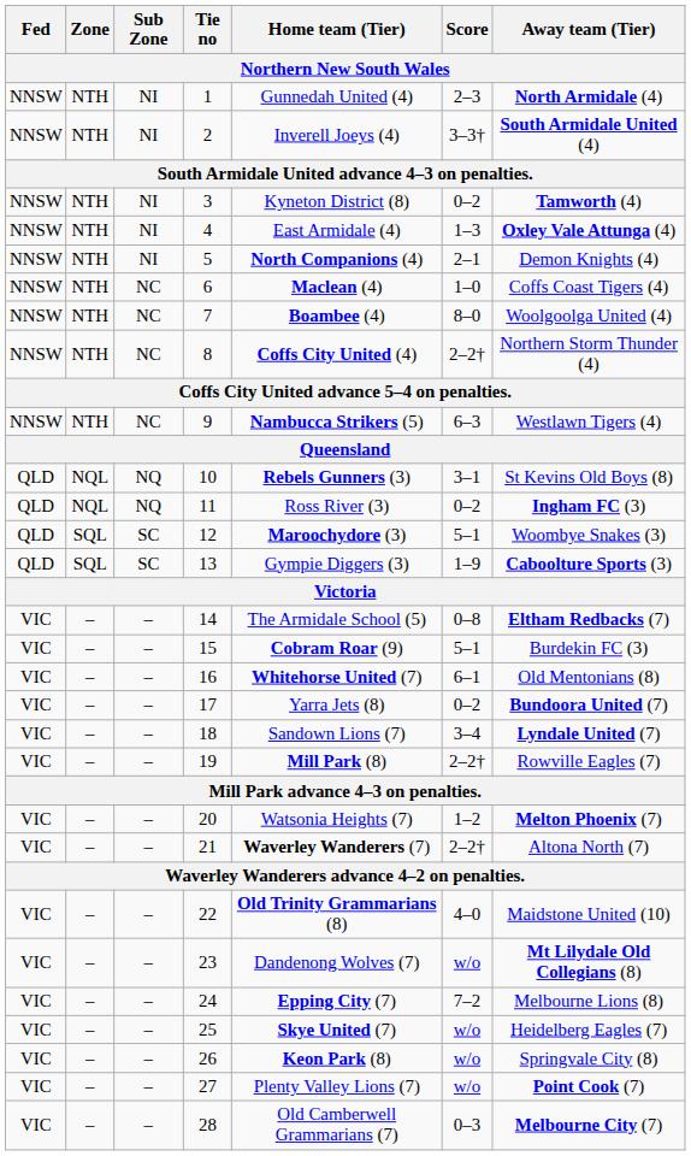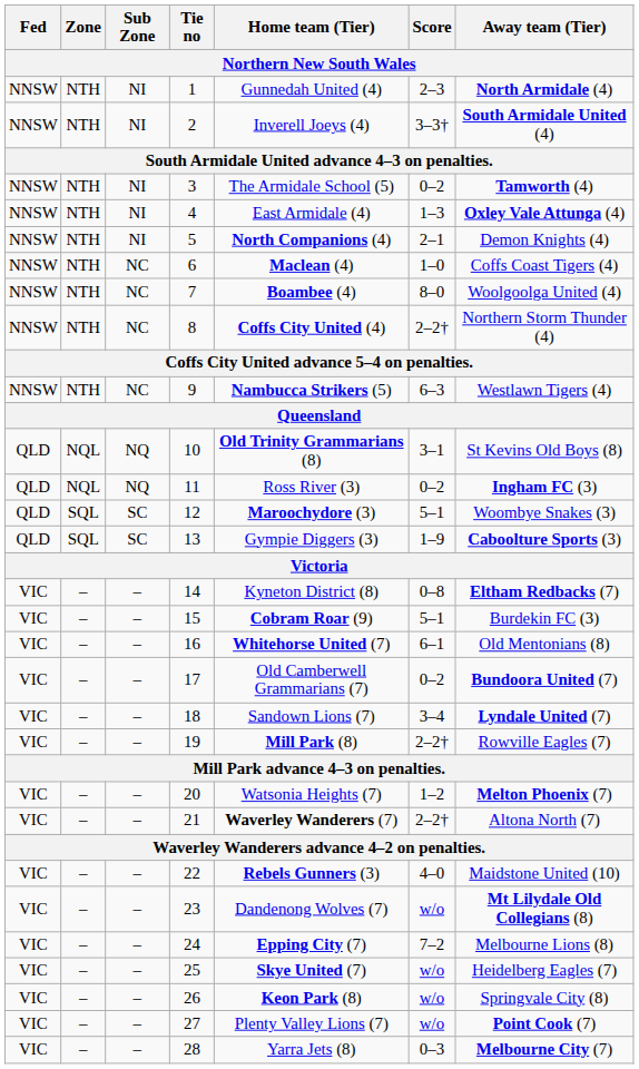 <table class="wikitable" style="text-align:center">
 <tr>
 <th>Fed</th>
 <th>Zone</th>
 <th>Sub Zone</th>
 <th>Tie no</th>
 <th>Home team (Tier)</th>
 <th>Score</th>
 <th>Away team (Tier)</th>
 </tr>
 <tr>
 <th colspan=7><a href='#'>Northern New South Wales</a></th>
 </tr>
 <tr>
 <td>NNSW</td>
 <td>NTH</td>
 <td>NI</td>
 <td>1</td>
 <td><a href='#'>Gunnedah United</a> (4)</td>
 <td>2–3</td>
 <td><strong><a href='#'>North Armidale</a></strong> (4)</td>
 </tr>
 <tr>
 <td>NNSW</td>
 <td>NTH</td>
 <td>NI</td>
 <td>2</td>
 <td><a href='#'>Inverell Joeys</a> (4)</td>
 <td>3–3†</td>
 <td><strong><a href='#'>South Armidale United</a></strong> (4)</td>
 </tr>
 <tr>
 <th colspan=7>South Armidale United advance 4–3 on penalties.</th>
 </tr>
 <tr>
 <td>NNSW</td>
 <td>NTH</td>
 <td>NI</td>
 <td>3</td>
-<td><a href='#'>Kyneton District</a> (8)</td>
+<td><a href='#'>The Armidale School</a> (5)</td>
 <td>0–2</td>
 <td><strong><a href='#'>Tamworth</a></strong> (4)</td>
 </tr>
 <tr>
 <td>NNSW</td>
 <td>NTH</td>
 <td>NI</td>
 <td>4</td>
 <td><a href='#'>East Armidale</a> (4)</td>
 <td>1–3</td>
 <td><strong><a href='#'>Oxley Vale Attunga</a></strong> (4)</td>
 </tr>
 <tr>
 <td>NNSW</td>
 <td>NTH</td>
 <td>NI</td>
 <td>5</td>
 <td><strong><a href='#'>North Companions</a></strong> (4)</td>
 <td>2–1</td>
 <td><a href='#'>Demon Knights</a> (4)</td>
 </tr>
 <tr>
 <td>NNSW</td>
 <td>NTH</td>
 <td>NC</td>
 <td>6</td>
 <td><strong><a href='#'>Maclean</a></strong> (4)</td>
 <td>1–0</td>
 <td><a href='#'>Coffs Coast Tigers</a> (4)</td>
 </tr>
 <tr>
 <td>NNSW</td>
 <td>NTH</td>
 <td>NC</td>
 <td>7</td>
 <td><strong><a href='#'>Boambee</a></strong> (4)</td>
 <td>8–0</td>
 <td><a href='#'>Woolgoolga United</a> (4)</td>
 </tr>
 <tr>
 <td>NNSW</td>
 <td>NTH</td>
 <td>NC</td>
 <td>8</td>
 <td><strong><a href='#'>Coffs City United</a></strong> (4)</td>
 <td>2–2†</td>
 <td><a href='#'>Northern Storm Thunder</a> (4)</td>
 </tr>
 <tr>
 <th colspan=7>Coffs City United advance 5–4 on penalties.</th>
 </tr>
 <tr>
 <td>NNSW</td>
 <td>NTH</td>
 <td>NC</td>
 <td>9</td>
 <td><strong><a href='#'>Nambucca Strikers</a></strong> (5)</td>
 <td>6–3</td>
 <td><a href='#'>Westlawn Tigers</a> (4)</td>
 </tr>
 <tr>
 <th colspan=7><a href='#'>Queensland</a></th>
 </tr>
 <tr>
 <td>QLD</td>
 <td>NQL</td>
 <td>NQ</td>
 <td>10</td>
-<td><strong><a href='#'>Rebels Gunners</a></strong> (3)</td>
+<td><strong><a href='#'>Old Trinity Grammarians</a></strong> (8)</td>
 <td>3–1</td>
 <td><a href='#'>St Kevins Old Boys</a> (8)</td>
 </tr>
 <tr>
 <td>QLD</td>
 <td>NQL</td>
 <td>NQ</td>
 <td>11</td>
 <td><a href='#'>Ross River</a> (3)</td>
 <td>0–2</td>
 <td><strong><a href='#'>Ingham FC</a></strong> (3)</td>
 </tr>
 <tr>
 <td>QLD</td>
 <td>SQL</td>
 <td>SC</td>
 <td>12</td>
 <td><strong><a href='#'>Maroochydore</a></strong> (3)</td>
 <td>5–1</td>
 <td><a href='#'>Woombye Snakes</a> (3)</td>
 </tr>
 <tr>
 <td>QLD</td>
 <td>SQL</td>
 <td>SC</td>
 <td>13</td>
 <td><a href='#'>Gympie Diggers</a> (3)</td>
 <td>1–9</td>
 <td><strong><a href='#'>Caboolture Sports</a></strong> (3)</td>
 </tr>
 <tr>
 <th colspan=7><a href='#'>Victoria</a></th>
 </tr>
 <tr>
 <td>VIC</td>
 <td>–</td>
 <td>–</td>
 <td>14</td>
-<td><a href='#'>The Armidale School</a> (5)</td>
+<td><a href='#'>Kyneton District</a> (8)</td>
 <td>0–8</td>
 <td><strong><a href='#'>Eltham Redbacks</a></strong> (7)</td>
 </tr>
 <tr>
 <td>VIC</td>
 <td>–</td>
 <td>–</td>
 <td>15</td>
 <td><strong><a href='#'>Cobram Roar</a></strong> (9)</td>
 <td>5–1</td>
 <td><a href='#'>Burdekin FC</a> (3)</td>
 </tr>
 <tr>
 <td>VIC</td>
 <td>–</td>
 <td>–</td>
 <td>16</td>
 <td><strong><a href='#'>Whitehorse United</a></strong> (7)</td>
 <td>6–1</td>
 <td><a href='#'>Old Mentonians</a> (8)</td>
 </tr>
 <tr>
 <td>VIC</td>
 <td>–</td>
 <td>–</td>
 <td>17</td>
-<td><a href='#'>Yarra Jets</a> (8)</td>
+<td><a href='#'>Old Camberwell Grammarians</a> (7)</td>
 <td>0–2</td>
 <td><strong><a href='#'>Bundoora United</a></strong> (7)</td>
 </tr>
 <tr>
 <td>VIC</td>
 <td>–</td>
 <td>–</td>
 <td>18</td>
 <td><a href='#'>Sandown Lions</a> (7)</td>
 <td>3–4</td>
 <td><strong><a href='#'>Lyndale United</a></strong> (7)</td>
 </tr>
 <tr>
 <td>VIC</td>
 <td>–</td>
 <td>–</td>
 <td>19</td>
 <td><strong><a href='#'>Mill Park</a></strong> (8)</td>
 <td>2–2†</td>
 <td><a href='#'>Rowville Eagles</a> (7)</td>
 </tr>
 <tr>
 <th colspan=7>Mill Park advance 4–3 on penalties.</th>
 </tr>
 <tr>
 <td>VIC</td>
 <td>–</td>
 <td>–</td>
 <td>20</td>
 <td><a href='#'>Watsonia Heights</a> (7)</td>
 <td>1–2</td>
 <td><strong><a href='#'>Melton Phoenix</a></strong> (7)</td>
 </tr>
 <tr>
 <td>VIC</td>
 <td>–</td>
 <td>–</td>
 <td>21</td>
 <td><strong>Waverley Wanderers</strong> (7)</td>
 <td>2–2†</td>
 <td><a href='#'>Altona North</a> (7)</td>
 </tr>
 <tr>
 <th colspan=7>Waverley Wanderers advance 4–2 on penalties.</th>
 </tr>
 <tr>
 <td>VIC</td>
 <td>–</td>
 <td>–</td>
 <td>22</td>
-<td><strong><a href='#'>Old Trinity Grammarians</a></strong> (8)</td>
+<td><strong><a href='#'>Rebels Gunners</a></strong> (3)</td>
 <td>4–0</td>
 <td><a href='#'>Maidstone United</a> (10)</td>
 </tr>
 <tr>
 <td>VIC</td>
 <td>–</td>
 <td>–</td>
 <td>23</td>
 <td><a href='#'>Dandenong Wolves</a> (7)</td>
 <td><a href='#'>w/o</a></td>
 <td><strong><a href='#'>Mt Lilydale Old Collegians</a></strong> (8)</td>
 </tr>
 <tr>
 <td>VIC</td>
 <td>–</td>
 <td>–</td>
 <td>24</td>
 <td><strong><a href='#'>Epping City</a></strong> (7)</td>
 <td>7–2</td>
 <td><a href='#'>Melbourne Lions</a> (8)</td>
 </tr>
 <tr>
 <td>VIC</td>
 <td>–</td>
 <td>–</td>
 <td>25</td>
 <td><strong><a href='#'>Skye United</a></strong> (7)</td>
 <td><a href='#'>w/o</a></td>
 <td><a href='#'>Heidelberg Eagles</a> (7)</td>
 </tr>
 <tr>
 <td>VIC</td>
 <td>–</td>
 <td>–</td>
 <td>26</td>
 <td><strong><a href='#'>Keon Park</a></strong> (8)</td>
 <td><a href='#'>w/o</a></td>
 <td><a href='#'>Springvale City</a> (8)</td>
 </tr>
 <tr>
 <td>VIC</td>
 <td>–</td>
 <td>–</td>
 <td>27</td>
 <td><a href='#'>Plenty Valley Lions</a> (7)</td>
 <td><a href='#'>w/o</a></td>
 <td><strong><a href='#'>Point Cook</a></strong> (7)</td>
 </tr>
 <tr>
 <td>VIC</td>
 <td>–</td>
 <td>–</td>
 <td>28</td>
-<td><a href='#'>Old Camberwell Grammarians</a> (7)</td>
+<td><a href='#'>Yarra Jets</a> (8)</td>
 <td>0–3</td>
 <td><strong><a href='#'>Melbourne City</a></strong> (7)</td>
 </tr>
 </table>
